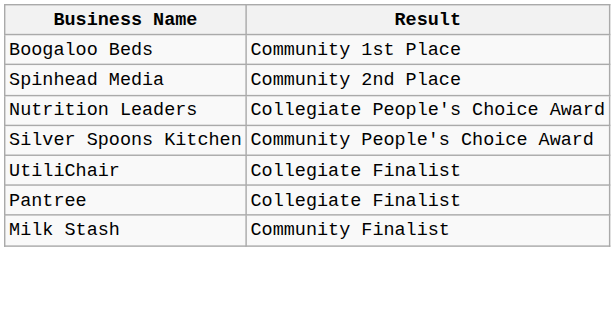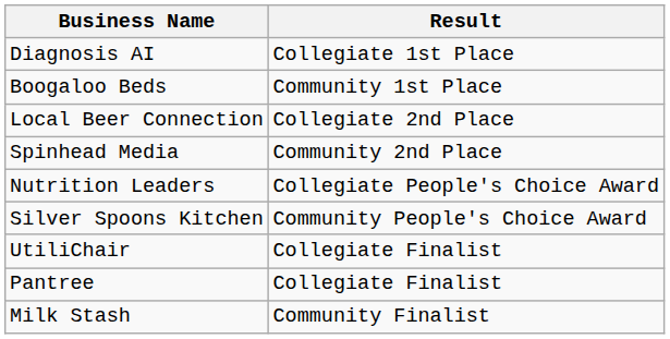 <table class="wikitable">
 <tr>
 <th>Business Name</th>
 <th>Result</th>
 </tr>
 <tr>
+<td>Diagnosis AI</td>
+<td>Collegiate 1st Place</td>
+</tr>
+<tr>
 <td>Boogaloo Beds</td>
 <td>Community 1st Place</td>
+</tr>
+<tr>
+<td>Local Beer Connection</td>
+<td>Collegiate 2nd Place</td>
 </tr>
 <tr>
 <td>Spinhead Media</td>
 <td>Community 2nd Place</td>
 </tr>
 <tr>
 <td>Nutrition Leaders</td>
 <td>Collegiate People's Choice Award</td>
 </tr>
 <tr>
 <td>Silver Spoons Kitchen</td>
 <td>Community People's Choice Award</td>
 </tr>
 <tr>
 <td>UtiliChair</td>
 <td>Collegiate Finalist</td>
 </tr>
 <tr>
 <td>Pantree</td>
 <td>Collegiate Finalist</td>
 </tr>
 <tr>
 <td>Milk Stash</td>
 <td>Community Finalist</td>
 </tr>
 </table>
